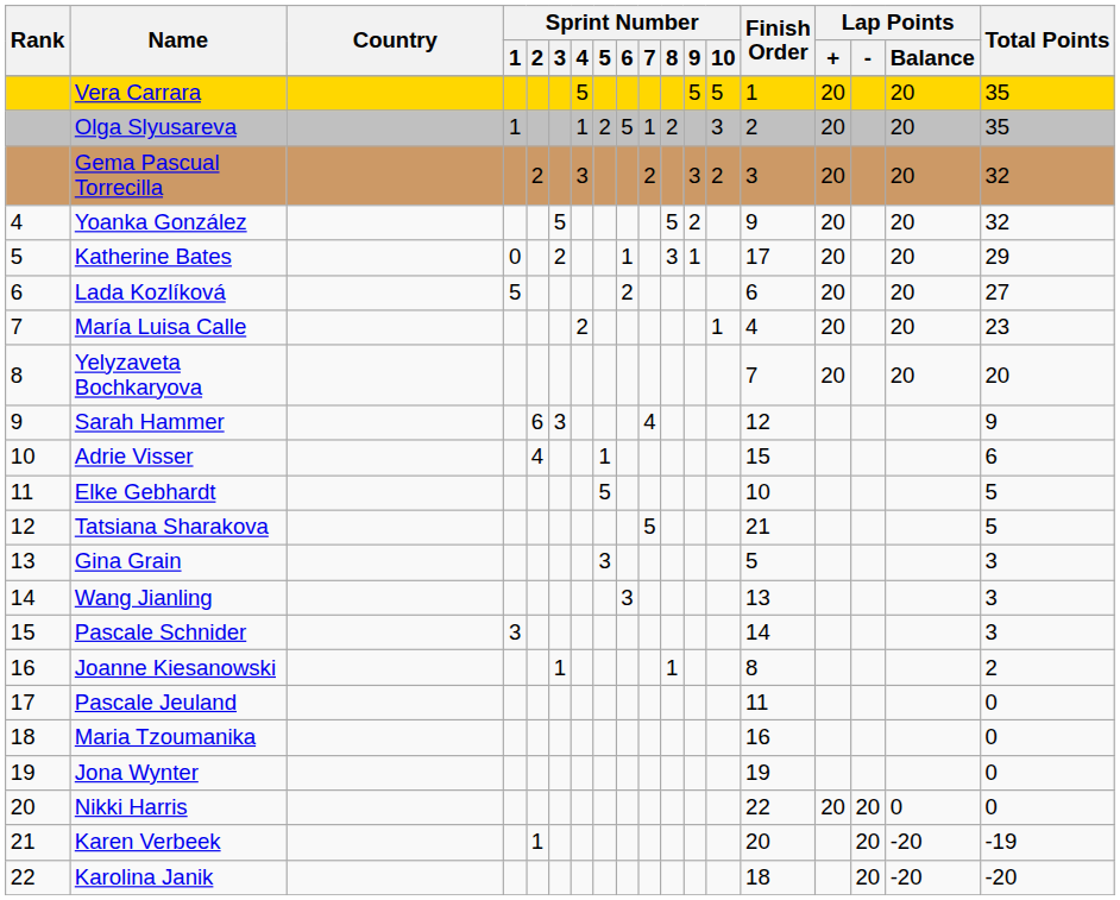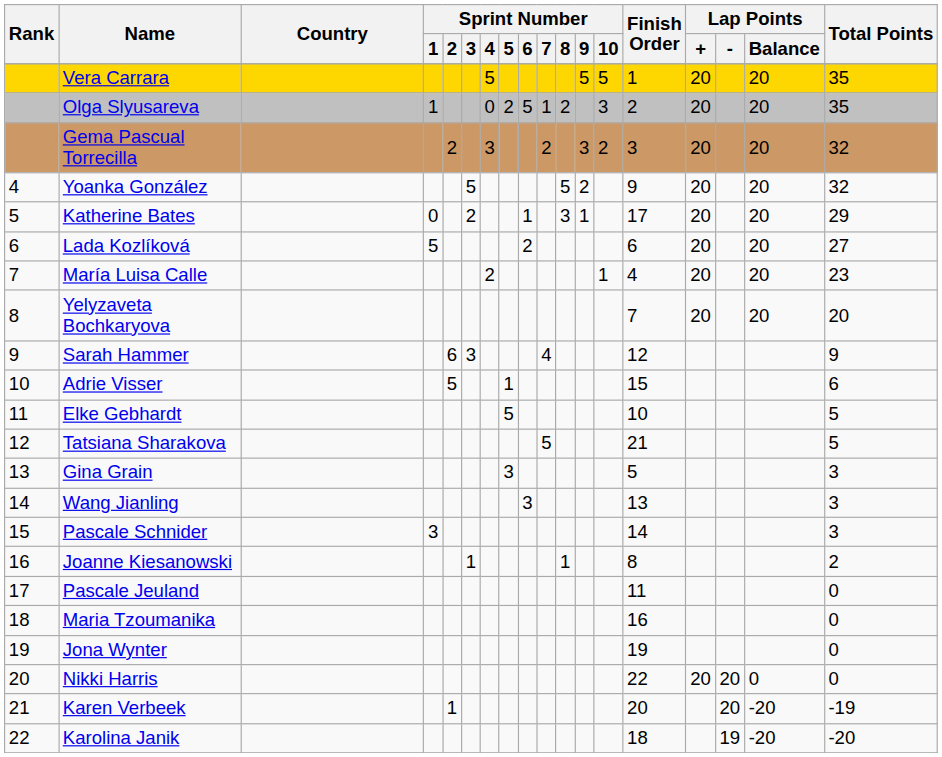 <table class="wikitable">
 <tr>
 <th width=20 rowspan=2>Rank</th>
 <th width=150 rowspan=2>Name</th>
 <th width=150 rowspan=2>Country</th>
 <th colspan=10>Sprint Number</th>
 <th rowspan=2 width=30>Finish Order</th>
 <th colspan=3>Lap Points</th>
 <th rowspan=2>Total Points</th>
 </tr>
 <tr>
 <th>1</th>
 <th>2</th>
 <th>3</th>
 <th>4</th>
 <th>5</th>
 <th>6</th>
 <th>7</th>
 <th>8</th>
 <th>9</th>
 <th>10</th>
 <th>+</th>
 <th>-</th>
 <th>Balance</th>
 </tr>
 <tr>
 </tr>
 <tr bgcolor=gold>
 <td></td>
 <td><a href='#'>Vera Carrara</a></td>
 <td></td>
 <td></td>
 <td></td>
 <td></td>
 <td>5</td>
 <td></td>
 <td></td>
 <td></td>
 <td></td>
 <td>5</td>
 <td>5</td>
 <td>1</td>
 <td>20</td>
 <td></td>
 <td>20</td>
 <td>35</td>
 </tr>
 <tr bgcolor=silver>
 <td></td>
 <td><a href='#'>Olga Slyusareva</a></td>
 <td></td>
 <td>1</td>
 <td></td>
 <td></td>
-<td>1</td>
+<td>0</td>
 <td>2</td>
 <td>5</td>
 <td>1</td>
 <td>2</td>
 <td></td>
 <td>3</td>
 <td>2</td>
 <td>20</td>
 <td></td>
 <td>20</td>
 <td>35</td>
 </tr>
 <tr bgcolor=cc9966>
 <td></td>
 <td><a href='#'>Gema Pascual Torrecilla</a></td>
 <td></td>
 <td></td>
 <td>2</td>
 <td></td>
 <td>3</td>
 <td></td>
 <td></td>
 <td>2</td>
 <td></td>
 <td>3</td>
 <td>2</td>
 <td>3</td>
 <td>20</td>
 <td></td>
 <td>20</td>
 <td>32</td>
 </tr>
 <tr>
 <td>4</td>
 <td><a href='#'>Yoanka González</a></td>
 <td></td>
 <td></td>
 <td></td>
 <td>5</td>
 <td></td>
 <td></td>
 <td></td>
 <td></td>
 <td>5</td>
 <td>2</td>
 <td></td>
 <td>9</td>
 <td>20</td>
 <td></td>
 <td>20</td>
 <td>32</td>
 </tr>
 <tr>
 <td>5</td>
 <td><a href='#'>Katherine Bates</a></td>
 <td></td>
 <td>0</td>
 <td></td>
 <td>2</td>
 <td></td>
 <td></td>
 <td>1</td>
 <td></td>
 <td>3</td>
 <td>1</td>
 <td></td>
 <td>17</td>
 <td>20</td>
 <td></td>
 <td>20</td>
 <td>29</td>
 </tr>
 <tr>
 <td>6</td>
 <td><a href='#'>Lada Kozlíková</a></td>
 <td></td>
 <td>5</td>
 <td></td>
 <td></td>
 <td></td>
 <td></td>
 <td>2</td>
 <td></td>
 <td></td>
 <td></td>
 <td></td>
 <td>6</td>
 <td>20</td>
 <td></td>
 <td>20</td>
 <td>27</td>
 </tr>
 <tr>
 <td>7</td>
 <td><a href='#'>María Luisa Calle</a></td>
 <td></td>
 <td></td>
 <td></td>
 <td></td>
 <td>2</td>
 <td></td>
 <td></td>
 <td></td>
 <td></td>
 <td></td>
 <td>1</td>
 <td>4</td>
 <td>20</td>
 <td></td>
 <td>20</td>
 <td>23</td>
 </tr>
 <tr>
 <td>8</td>
 <td><a href='#'>Yelyzaveta Bochkaryova</a></td>
 <td></td>
 <td></td>
 <td></td>
 <td></td>
 <td></td>
 <td></td>
 <td></td>
 <td></td>
 <td></td>
 <td></td>
 <td></td>
 <td>7</td>
 <td>20</td>
 <td></td>
 <td>20</td>
 <td>20</td>
 </tr>
 <tr>
 <td>9</td>
 <td><a href='#'>Sarah Hammer</a></td>
 <td></td>
 <td></td>
 <td>6</td>
 <td>3</td>
 <td></td>
 <td></td>
 <td></td>
 <td>4</td>
 <td></td>
 <td></td>
 <td></td>
 <td>12</td>
 <td></td>
 <td></td>
 <td></td>
 <td>9</td>
 </tr>
 <tr>
 <td>10</td>
 <td><a href='#'>Adrie Visser</a></td>
 <td></td>
 <td></td>
-<td>4</td>
+<td>5</td>
 <td></td>
 <td></td>
 <td>1</td>
 <td></td>
 <td></td>
 <td></td>
 <td></td>
 <td></td>
 <td>15</td>
 <td></td>
 <td></td>
 <td></td>
 <td>6</td>
 </tr>
 <tr>
 <td>11</td>
 <td><a href='#'>Elke Gebhardt</a></td>
 <td></td>
 <td></td>
 <td></td>
 <td></td>
 <td></td>
 <td>5</td>
 <td></td>
 <td></td>
 <td></td>
 <td></td>
 <td></td>
 <td>10</td>
 <td></td>
 <td></td>
 <td></td>
 <td>5</td>
 </tr>
 <tr>
 <td>12</td>
 <td><a href='#'>Tatsiana Sharakova</a></td>
 <td></td>
 <td></td>
 <td></td>
 <td></td>
 <td></td>
 <td></td>
 <td></td>
 <td>5</td>
 <td></td>
 <td></td>
 <td></td>
 <td>21</td>
 <td></td>
 <td></td>
 <td></td>
 <td>5</td>
 </tr>
 <tr>
 <td>13</td>
 <td><a href='#'>Gina Grain</a></td>
 <td></td>
 <td></td>
 <td></td>
 <td></td>
 <td></td>
 <td>3</td>
 <td></td>
 <td></td>
 <td></td>
 <td></td>
 <td></td>
 <td>5</td>
 <td></td>
 <td></td>
 <td></td>
 <td>3</td>
 </tr>
 <tr>
 <td>14</td>
 <td><a href='#'>Wang Jianling</a></td>
 <td></td>
 <td></td>
 <td></td>
 <td></td>
 <td></td>
 <td></td>
 <td>3</td>
 <td></td>
 <td></td>
 <td></td>
 <td></td>
 <td>13</td>
 <td></td>
 <td></td>
 <td></td>
 <td>3</td>
 </tr>
 <tr>
 <td>15</td>
 <td><a href='#'>Pascale Schnider</a></td>
 <td></td>
 <td>3</td>
 <td></td>
 <td></td>
 <td></td>
 <td></td>
 <td></td>
 <td></td>
 <td></td>
 <td></td>
 <td></td>
 <td>14</td>
 <td></td>
 <td></td>
 <td></td>
 <td>3</td>
 </tr>
 <tr>
 <td>16</td>
 <td><a href='#'>Joanne Kiesanowski</a></td>
 <td></td>
 <td></td>
 <td></td>
 <td>1</td>
 <td></td>
 <td></td>
 <td></td>
 <td></td>
 <td>1</td>
 <td></td>
 <td></td>
 <td>8</td>
 <td></td>
 <td></td>
 <td></td>
 <td>2</td>
 </tr>
 <tr>
 <td>17</td>
 <td><a href='#'>Pascale Jeuland</a></td>
 <td></td>
 <td></td>
 <td></td>
 <td></td>
 <td></td>
 <td></td>
 <td></td>
 <td></td>
 <td></td>
 <td></td>
 <td></td>
 <td>11</td>
 <td></td>
 <td></td>
 <td></td>
 <td>0</td>
 </tr>
 <tr>
 <td>18</td>
 <td><a href='#'>Maria Tzoumanika</a></td>
 <td></td>
 <td></td>
 <td></td>
 <td></td>
 <td></td>
 <td></td>
 <td></td>
 <td></td>
 <td></td>
 <td></td>
 <td></td>
 <td>16</td>
 <td></td>
 <td></td>
 <td></td>
 <td>0</td>
 </tr>
 <tr>
 <td>19</td>
 <td><a href='#'>Jona Wynter</a></td>
 <td></td>
 <td></td>
 <td></td>
 <td></td>
 <td></td>
 <td></td>
 <td></td>
 <td></td>
 <td></td>
 <td></td>
 <td></td>
 <td>19</td>
 <td></td>
 <td></td>
 <td></td>
 <td>0</td>
 </tr>
 <tr>
 <td>20</td>
 <td><a href='#'>Nikki Harris</a></td>
 <td></td>
 <td></td>
 <td></td>
 <td></td>
 <td></td>
 <td></td>
 <td></td>
 <td></td>
 <td></td>
 <td></td>
 <td></td>
 <td>22</td>
 <td>20</td>
 <td>20</td>
 <td>0</td>
 <td>0</td>
 </tr>
 <tr>
 <td>21</td>
 <td><a href='#'>Karen Verbeek</a></td>
 <td></td>
 <td></td>
 <td>1</td>
 <td></td>
 <td></td>
 <td></td>
 <td></td>
 <td></td>
 <td></td>
 <td></td>
 <td></td>
 <td>20</td>
 <td></td>
 <td>20</td>
 <td>-20</td>
 <td>-19</td>
 </tr>
 <tr>
 <td>22</td>
 <td><a href='#'>Karolina Janik</a></td>
 <td></td>
 <td></td>
 <td></td>
 <td></td>
 <td></td>
 <td></td>
 <td></td>
 <td></td>
 <td></td>
 <td></td>
 <td></td>
 <td>18</td>
 <td></td>
-<td>20</td>
+<td>19</td>
 <td>-20</td>
 <td>-20</td>
 </tr>
 </table>
